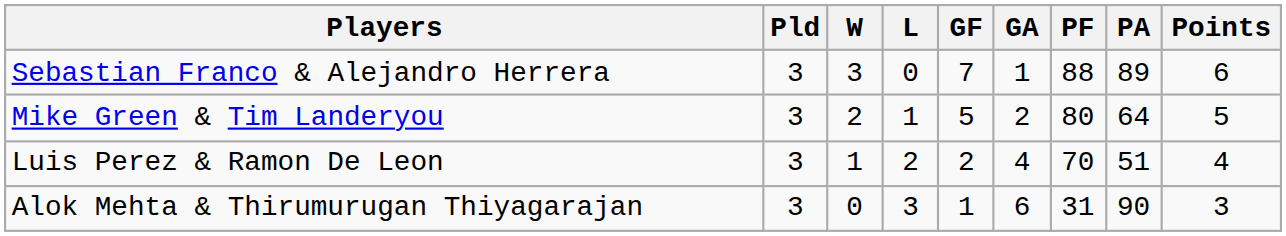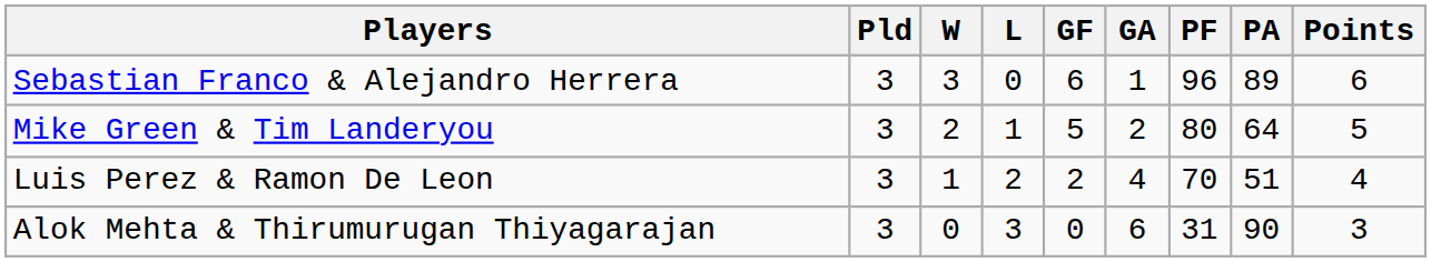 <table class=wikitable style="text-align:center">
 <tr>
 <th width=350>Players</th>
 <th width=20>Pld</th>
 <th width=20>W</th>
 <th width=20>L</th>
 <th width=20>GF</th>
 <th width=20>GA</th>
 <th width=20>PF</th>
 <th width=20>PA</th>
 <th width=50>Points</th>
 </tr>
 <tr>
 <td align=left> <a href='#'>Sebastian Franco</a> & Alejandro Herrera</td>
 <td>3</td>
 <td>3</td>
 <td>0</td>
-<td>7</td>
+<td>6</td>
 <td>1</td>
-<td>88</td>
+<td>96</td>
 <td>89</td>
 <td>6</td>
 </tr>
 <tr>
 <td align=left> <a href='#'>Mike Green</a> & <a href='#'>Tim Landeryou</a></td>
 <td>3</td>
 <td>2</td>
 <td>1</td>
 <td>5</td>
 <td>2</td>
 <td>80</td>
 <td>64</td>
 <td>5</td>
 </tr>
 <tr>
 <td align=left> Luis Perez & Ramon De Leon</td>
 <td>3</td>
 <td>1</td>
 <td>2</td>
 <td>2</td>
 <td>4</td>
 <td>70</td>
 <td>51</td>
 <td>4</td>
 </tr>
 <tr>
 <td align=left> Alok Mehta & Thirumurugan Thiyagarajan</td>
 <td>3</td>
 <td>0</td>
 <td>3</td>
-<td>1</td>
+<td>0</td>
 <td>6</td>
 <td>31</td>
 <td>90</td>
 <td>3</td>
 </tr>
 </table>
